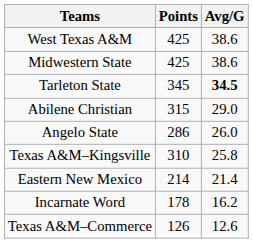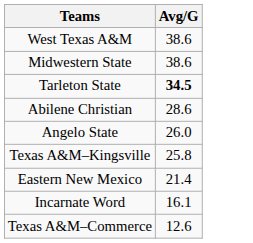 <table class="wikitable sortable" style="text-align: center;">
 <tr>
 <th>Teams</th>
-<th>Points</th>
 <th>Avg/G</th>
 </tr>
 <tr>
 <td style=>West Texas A&M</td>
-<td>425</td>
 <td>38.6</td>
 </tr>
 <tr>
 <td style=>Midwestern State</td>
-<td>425</td>
 <td>38.6</td>
 </tr>
 <tr>
 <td style=>Tarleton State</td>
-<td>345</td>
 <td><strong>34.5</strong></td>
 </tr>
 <tr>
 <td style=>Abilene Christian</td>
-<td>315</td>
-<td>29.0</td>
+<td>28.6</td>
 </tr>
 <tr>
 <td style=>Angelo State</td>
-<td>286</td>
 <td>26.0</td>
 </tr>
 <tr>
 <td style=>Texas A&M–Kingsville</td>
-<td>310</td>
 <td>25.8</td>
 </tr>
 <tr>
 <td style=>Eastern New Mexico</td>
-<td>214</td>
 <td>21.4</td>
 </tr>
 <tr>
 <td style=>Incarnate Word</td>
-<td>178</td>
-<td>16.2</td>
+<td>16.1</td>
 </tr>
 <tr>
 <td style=>Texas A&M–Commerce</td>
-<td>126</td>
 <td>12.6</td>
 </tr>
 </table>
